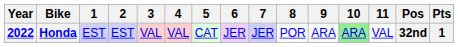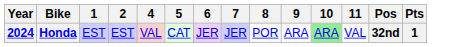 <table class="wikitable" style="text-align:center;">
 <tr>
 <th>Year</th>
 <th>Bike</th>
 <th>1</th>
 <th>2</th>
-<th>3</th>
 <th>4</th>
 <th>5</th>
 <th>6</th>
 <th>7</th>
 <th>8</th>
 <th>9</th>
 <th>10</th>
 <th>11</th>
 <th>Pos</th>
 <th>Pts</th>
 </tr>
 <tr>
-<th><a href='#'>2022</a></th>
+<th><a href='#'>2024</a></th>
 <th><a href='#'>Honda</a></th>
 <td style="background:#CFCFFF;"><a href='#'>EST</a><br></td>
 <td style="background:#CFCFFF;"><a href='#'>EST</a><br></td>
-<td style="background:#FFCFCF;"><a href='#'>VAL</a><br></td>
 <td style="background:#FFCFCF;"><a href='#'>VAL</a><br></td>
 <td style="background:#DFFFDF;"><a href='#'>CAT</a><br></td>
 <td style="background:#EFCFFF;"><a href='#'>JER</a><br></td>
 <td style="background:#CFCFFF;"><a href='#'>JER</a><br></td>
 <td><a href='#'>POR</a></td>
 <td><a href='#'>ARA</a></td>
 <td style="background: lightgreen;"><a href='#'>ARA</a></td>
 <td><a href='#'>VAL</a></td>
 <th>32nd</th>
 <th>1</th>
 </tr>
 </table>
